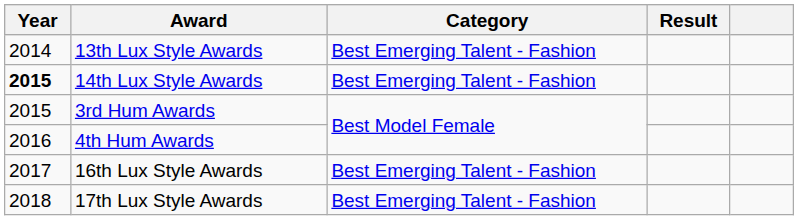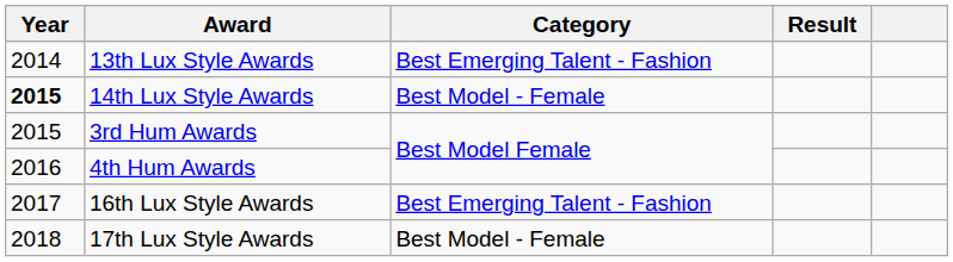 <table class="wikitable" width="50%" style="font-size: 95%;">
 <tr style="background:#ccc; text-align:center;">
 <th scope="col" width="3%">Year</th>
 <th scope="col" width="20%">Award</th>
 <th scope="col" width="25%">Category</th>
 <th scope="col" width="3%">Result</th>
 <th scope="col" width="5%"></th>
 </tr>
 <tr>
 <td>2014</td>
 <td><a href='#'>13th Lux Style Awards</a></td>
 <td><a href='#'>Best Emerging Talent - Fashion</a></td>
 <td></td>
 <td></td>
 </tr>
 <tr>
 <td><strong>2015</strong></td>
 <td><a href='#'>14th Lux Style Awards</a></td>
-<td><a href='#'>Best Emerging Talent - Fashion</a></td>
+<td><a href='#'>Best Model - Female</a></td>
 <td></td>
 <td></td>
 </tr>
 <tr>
 <td>2015</td>
 <td><a href='#'>3rd Hum Awards</a></td>
 <td rowspan="2"><a href='#'>Best Model Female</a></td>
 <td></td>
 <td></td>
 </tr>
 <tr>
 <td>2016</td>
 <td><a href='#'>4th Hum Awards</a></td>
 <td></td>
 <td></td>
 </tr>
 <tr>
 <td>2017</td>
 <td>16th Lux Style Awards</td>
 <td><a href='#'>Best Emerging Talent - Fashion</a></td>
 <td></td>
 <td></td>
 </tr>
 <tr>
 <td>2018</td>
 <td>17th Lux Style Awards</td>
-<td><a href='#'>Best Emerging Talent - Fashion</a></td>
+<td>Best Model - Female</td>
 <td></td>
 <td></td>
 </tr>
 </table>
